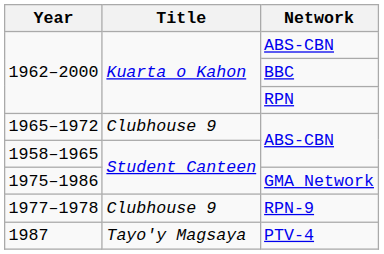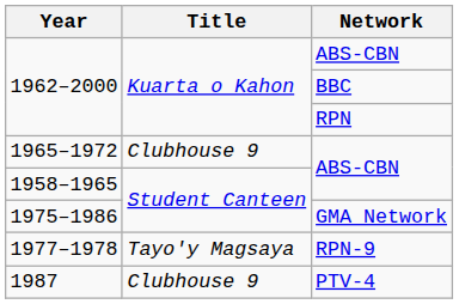 <table class="wikitable">
 <tr>
 <th>Year</th>
 <th>Title</th>
 <th>Network</th>
 </tr>
 <tr>
 <td rowspan="3">1962–2000</td>
 <td rowspan="3"><em><a href='#'>Kuarta o Kahon</a></em></td>
 <td><a href='#'>ABS-CBN</a></td>
 </tr>
 <tr>
 <td><a href='#'>BBC</a></td>
 </tr>
 <tr>
 <td><a href='#'>RPN</a></td>
 </tr>
 <tr>
 <td>1965–1972</td>
 <td><em>Clubhouse 9</em></td>
 <td rowspan="2"><a href='#'>ABS-CBN</a></td>
 </tr>
 <tr>
 <td>1958–1965</td>
 <td rowspan="2"><em><a href='#'>Student Canteen</a></em></td>
 </tr>
 <tr>
 <td>1975–1986</td>
 <td><a href='#'>GMA Network</a></td>
 </tr>
 <tr>
 <td>1977–1978</td>
-<td><em>Clubhouse 9</em></td>
+<td><em>Tayo'y Magsaya</em></td>
 <td><a href='#'>RPN-9</a></td>
 </tr>
 <tr>
 <td>1987</td>
-<td><em>Tayo'y Magsaya</em></td>
+<td><em>Clubhouse 9</em></td>
 <td><a href='#'>PTV-4</a></td>
 </tr>
 </table>
